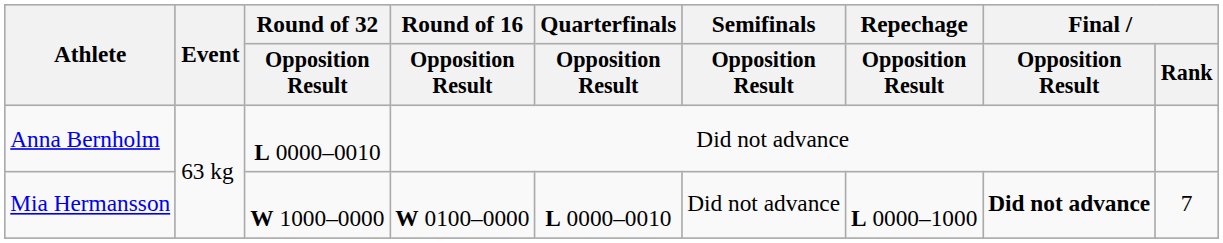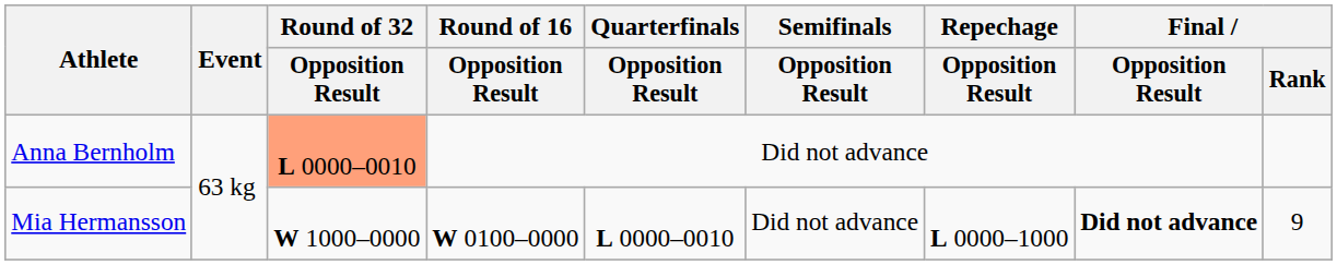 <table class="wikitable" style="font-size:90%">
 <tr>
 <th rowspan="2">Athlete</th>
 <th rowspan="2">Event</th>
 <th>Round of 32</th>
 <th>Round of 16</th>
 <th>Quarterfinals</th>
 <th>Semifinals</th>
 <th>Repechage</th>
 <th colspan=2>Final / </th>
 </tr>
 <tr style="font-size:95%">
 <th>Opposition<br>Result</th>
 <th>Opposition<br>Result</th>
 <th>Opposition<br>Result</th>
 <th>Opposition<br>Result</th>
 <th>Opposition<br>Result</th>
 <th>Opposition<br>Result</th>
 <th>Rank</th>
 </tr>
 <tr align=center>
 <td align=left><a href='#'>Anna Bernholm</a></td>
 <td align=left rowspan=2>63 kg</td>
-<td><br><strong>L</strong> 0000–0010</td>
+<td style="background: lightsalmon;"><br><strong>L</strong> 0000–0010</td>
 <td colspan=5>Did not advance</td>
 <td></td>
 </tr>
 <tr align=center>
 <td align=left><a href='#'>Mia Hermansson</a></td>
 <td><br><strong>W</strong> 1000–0000</td>
 <td><br><strong>W</strong> 0100–0000</td>
 <td><br><strong>L</strong> 0000–0010</td>
 <td>Did not advance</td>
 <td><br><strong>L</strong> 0000–1000</td>
 <td><strong>Did not advance</strong></td>
-<td>7</td>
+<td>9</td>
 </tr>
 </table>
